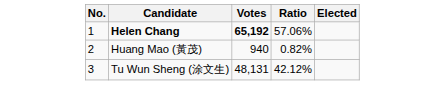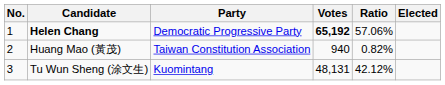 <table class=wikitable style="margin:1em auto;">
 <tr>
 <th>No.</th>
 <th>Candidate</th>
+<th>Party</th>
 <th>Votes</th>
 <th>Ratio</th>
 <th>Elected</th>
 </tr>
 <tr>
 <td>1</td>
 <td><strong>Helen Chang</strong></td>
+<td><a href='#'>Democratic Progressive Party</a></td>
 <td align="right"><strong>65,192</strong></td>
 <td align="right">57.06%</td>
 <td align="center"></td>
 </tr>
 <tr>
 <td>2</td>
 <td>Huang Mao (黃茂)</td>
+<td><a href='#'>Taiwan Constitution Association</a></td>
 <td align="right">940</td>
 <td align="right">0.82%</td>
 <td></td>
 </tr>
 <tr>
 <td>3</td>
 <td>Tu Wun Sheng (涂文生)</td>
+<td><a href='#'>Kuomintang</a></td>
 <td align="right">48,131</td>
 <td align="right">42.12%</td>
 <td></td>
 </tr>
 </table>
